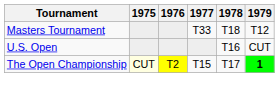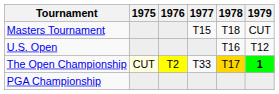 <table class="wikitable" style="font-size:95%;text-align:center;">
 <tr>
 <th>Tournament</th>
 <th>1975</th>
 <th>1976</th>
 <th>1977</th>
 <th>1978</th>
 <th>1979</th>
 </tr>
 <tr>
 <td align=left><a href='#'>Masters Tournament</a></td>
 <td style="background:#eeeeee;"></td>
 <td style="background:#eeeeee;"></td>
-<td>T33</td>
+<td>T15</td>
 <td>T18</td>
-<td>T12</td>
+<td>CUT</td>
 </tr>
 <tr>
 <td align=left><a href='#'>U.S. Open</a></td>
 <td style="background:#eeeeee;"></td>
 <td style="background:#eeeeee;"></td>
 <td style="background:#eeeeee;"></td>
 <td>T16</td>
-<td>CUT</td>
+<td>T12</td>
 </tr>
 <tr>
 <td align=left><a href='#'>The Open Championship</a></td>
 <td style="background: lightyellow;">CUT</td>
 <td style="background:yellow;">T2</td>
-<td>T15</td>
-<td>T17</td>
+<td>T33</td>
+<td style="background: gold;">T17</td>
 <td style="background:lime;"><strong>1</strong></td>
 </tr>
+<tr>
+<td align=left><a href='#'>PGA Championship</a></td>
+<td style="background:#eeeeee;"></td>
+<td style="background:#eeeeee;"></td>
+<td style="background:#eeeeee;"></td>
+<td style="background:#eeeeee;"></td>
+<td style="background:#eeeeee;"></td>
+</tr>
 </table>
